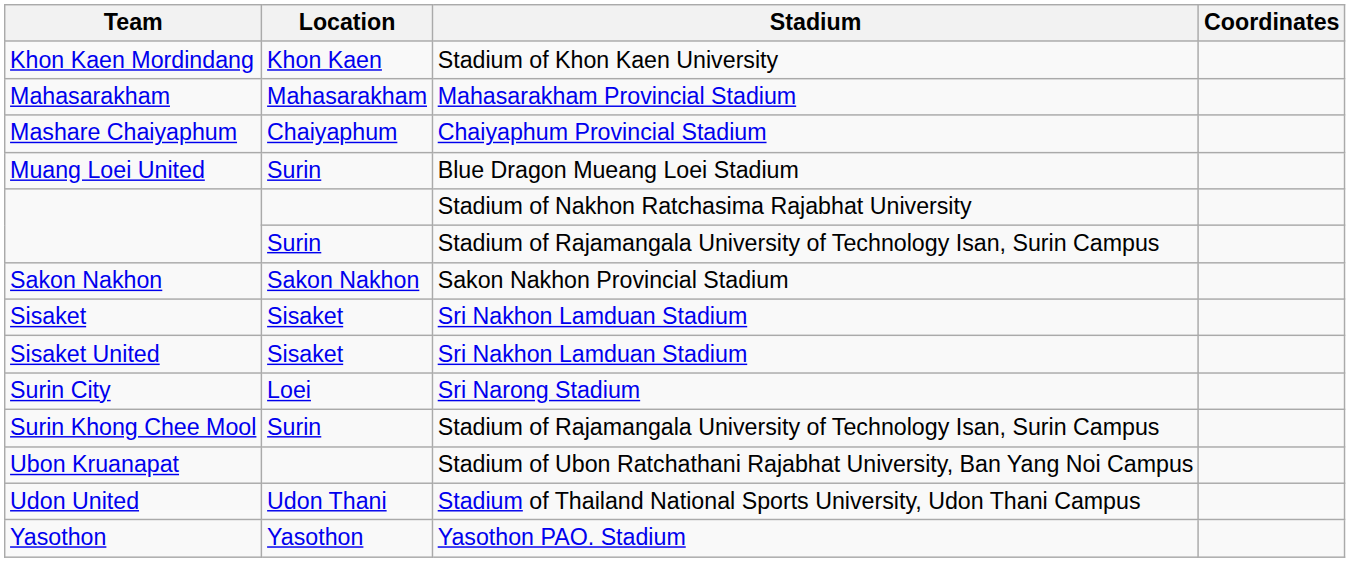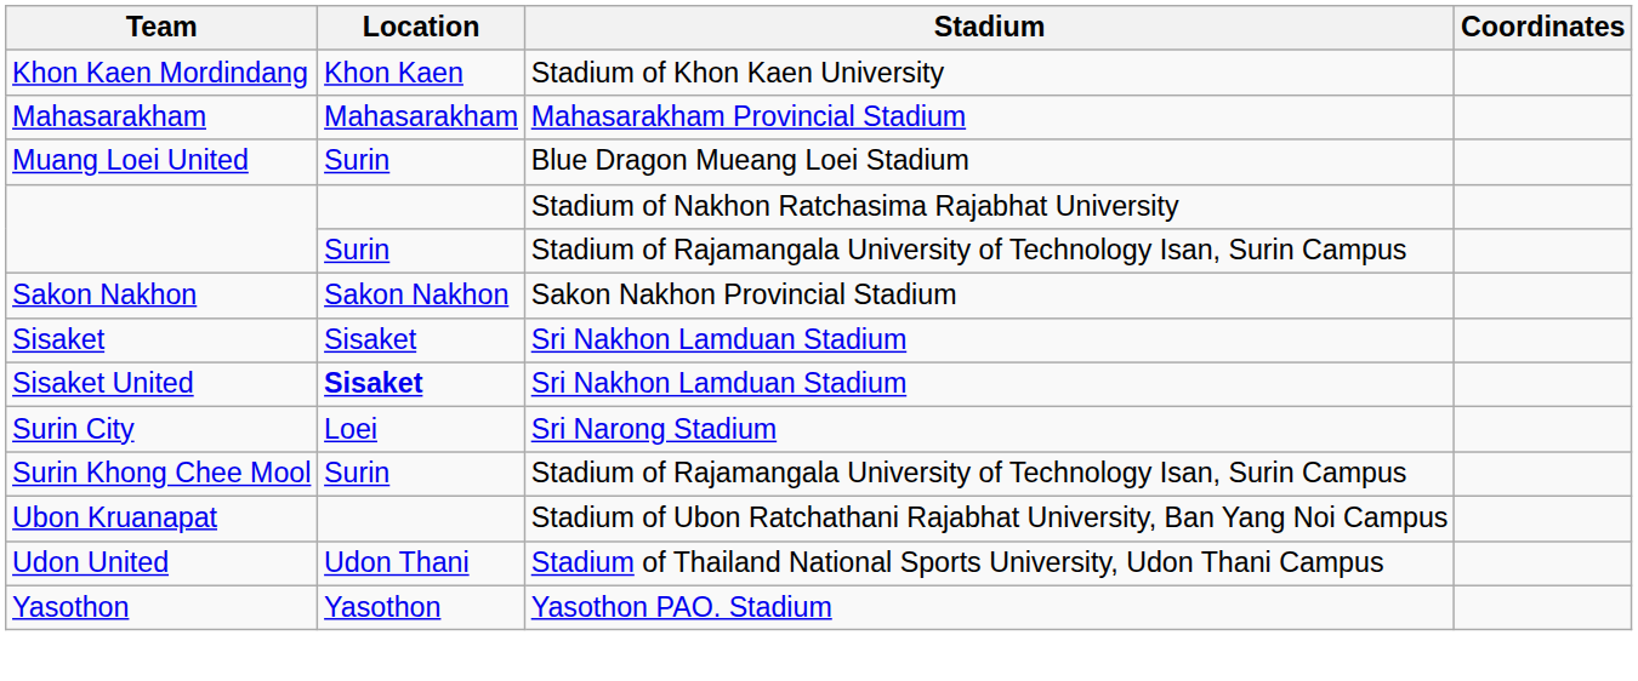 <table class="wikitable sortable">
 <tr>
 <th>Team</th>
 <th>Location</th>
 <th>Stadium</th>
 <th>Coordinates</th>
 </tr>
 <tr>
 <td><a href='#'>Khon Kaen Mordindang</a></td>
 <td><a href='#'>Khon Kaen</a> </td>
 <td>Stadium of Khon Kaen University</td>
 <td></td>
 </tr>
 <tr>
 <td><a href='#'>Mahasarakham</a></td>
 <td><a href='#'>Mahasarakham</a> </td>
 <td><a href='#'>Mahasarakham Provincial Stadium</a></td>
-<td></td>
-</tr>
-<tr>
-<td><a href='#'>Mashare Chaiyaphum</a></td>
-<td><a href='#'>Chaiyaphum</a> </td>
-<td><a href='#'>Chaiyaphum Provincial Stadium</a></td>
 <td></td>
 </tr>
 <tr>
 <td><a href='#'>Muang Loei United</a></td>
 <td><a href='#'>Surin</a> </td>
 <td>Blue Dragon Mueang Loei Stadium</td>
 <td></td>
 </tr>
 <tr>
 <td rowspan="2"></td>
 <td></td>
 <td>Stadium of Nakhon Ratchasima Rajabhat University</td>
 <td></td>
 </tr>
 <tr>
 <td><a href='#'>Surin</a> </td>
 <td>Stadium of Rajamangala University of Technology Isan, Surin Campus </td>
 <td></td>
 </tr>
 <tr>
 <td><a href='#'>Sakon Nakhon</a></td>
 <td><a href='#'>Sakon Nakhon</a> </td>
 <td>Sakon Nakhon Provincial Stadium</td>
 <td></td>
 </tr>
 <tr>
 <td><a href='#'>Sisaket</a></td>
 <td><a href='#'>Sisaket</a> </td>
 <td><a href='#'>Sri Nakhon Lamduan Stadium</a></td>
 <td></td>
 </tr>
 <tr>
 <td><a href='#'>Sisaket United</a></td>
-<td><a href='#'>Sisaket</a> </td>
+<td><strong><a href='#'>Sisaket</a> </strong></td>
 <td><a href='#'>Sri Nakhon Lamduan Stadium</a></td>
 <td></td>
 </tr>
 <tr>
 <td><a href='#'>Surin City</a></td>
 <td><a href='#'>Loei</a> </td>
 <td><a href='#'>Sri Narong Stadium</a></td>
 <td></td>
 </tr>
 <tr>
 <td><a href='#'>Surin Khong Chee Mool</a></td>
 <td><a href='#'>Surin</a> </td>
 <td>Stadium of Rajamangala University of Technology Isan, Surin Campus</td>
 <td></td>
 </tr>
 <tr>
 <td><a href='#'>Ubon Kruanapat</a></td>
 <td></td>
 <td>Stadium of Ubon Ratchathani Rajabhat University, Ban Yang Noi Campus</td>
 <td></td>
 </tr>
 <tr>
 <td><a href='#'>Udon United</a></td>
 <td><a href='#'>Udon Thani</a> </td>
 <td><a href='#'>Stadium</a> of Thailand National Sports University, Udon Thani Campus</td>
 <td></td>
 </tr>
 <tr>
 <td><a href='#'>Yasothon</a></td>
 <td><a href='#'>Yasothon</a> </td>
 <td><a href='#'>Yasothon PAO. Stadium</a></td>
 <td></td>
 </tr>
 </table>
